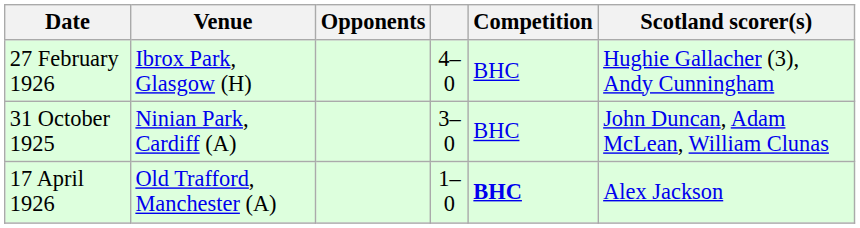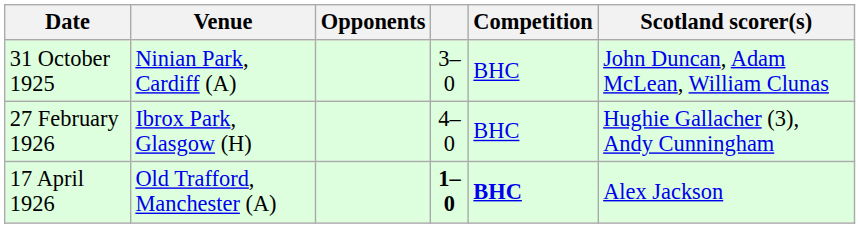 <table class="wikitable">
 <tr>
 <th>Date</th>
 <th>Venue</th>
 <th>Opponents</th>
 <th></th>
 <th>Competition</th>
 <th>Scotland scorer(s)</th>
 </tr>
 <tr bgcolor=#ddffdd>
+<td>31 October 1925</td>
+<td><a href='#'>Ninian Park</a>, <a href='#'>Cardiff</a> (A)</td>
+<td></td>
+<td align=center>3–0</td>
+<td><a href='#'>BHC</a></td>
+<td><a href='#'>John Duncan</a>, <a href='#'>Adam McLean</a>, <a href='#'>William Clunas</a></td>
+</tr>
+<tr bgcolor=#ddffdd>
 <td>27 February 1926</td>
 <td><a href='#'>Ibrox Park</a>, <a href='#'>Glasgow</a> (H)</td>
 <td></td>
 <td align=center>4–0</td>
 <td><a href='#'>BHC</a></td>
 <td><a href='#'>Hughie Gallacher</a> (3), <a href='#'>Andy Cunningham</a></td>
 </tr>
 <tr bgcolor=#ddffdd>
-<td>31 October 1925</td>
-<td><a href='#'>Ninian Park</a>, <a href='#'>Cardiff</a> (A)</td>
-<td></td>
-<td align=center>3–0</td>
-<td><a href='#'>BHC</a></td>
-<td><a href='#'>John Duncan</a>, <a href='#'>Adam McLean</a>, <a href='#'>William Clunas</a></td>
-</tr>
-<tr bgcolor=#ddffdd>
 <td>17 April 1926</td>
 <td><a href='#'>Old Trafford</a>, <a href='#'>Manchester</a> (A)</td>
 <td></td>
-<td align=center>1–0</td>
+<td align=center><strong>1–0</strong></td>
 <td><strong><a href='#'>BHC</a></strong></td>
 <td><a href='#'>Alex Jackson</a></td>
 </tr>
 </table>
